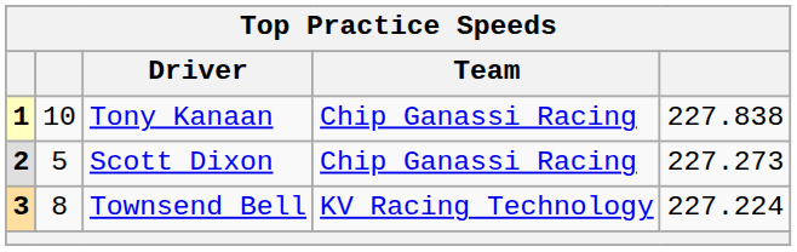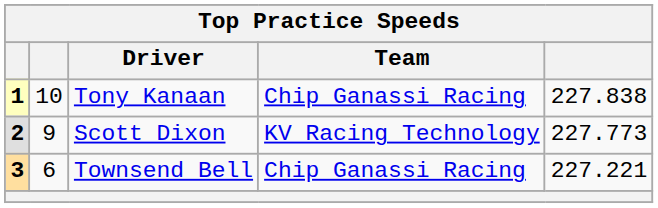 <table class="wikitable" style="font-size:95%;">
 <tr>
 <th colspan=9>Top Practice Speeds</th>
 </tr>
 <tr>
 <th></th>
 <th></th>
 <th>Driver</th>
 <th>Team</th>
 <th></th>
 </tr>
 <tr>
 <td align=center style="background:#FFFFBF;"><strong>1</strong></td>
 <td align=center>10</td>
 <td> <a href='#'>Tony Kanaan</a></td>
 <td><a href='#'>Chip Ganassi Racing</a></td>
 <td align=center>227.838</td>
 </tr>
 <tr>
 <td align=center style="background:#DFDFDF;"><strong>2</strong></td>
-<td align=center>5</td>
+<td align=center>9</td>
 <td> <a href='#'>Scott Dixon</a></td>
-<td><a href='#'>Chip Ganassi Racing</a></td>
-<td align=center>227.273</td>
+<td><a href='#'>KV Racing Technology</a></td>
+<td align=center>227.773</td>
 </tr>
 <tr>
 <td align=center style="background:#FFDF9F;"><strong>3</strong></td>
-<td align=center>8</td>
+<td align=center>6</td>
 <td> <a href='#'>Townsend Bell</a></td>
-<td><a href='#'>KV Racing Technology</a></td>
-<td align=center>227.224</td>
+<td><a href='#'>Chip Ganassi Racing</a></td>
+<td align=center>227.221</td>
 </tr>
 <tr>
 <th colspan=9><strong></strong></th>
 </tr>
 </table>
